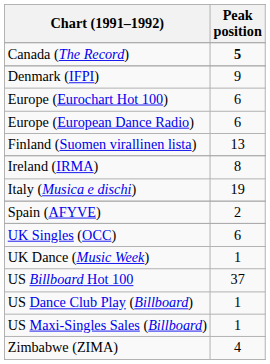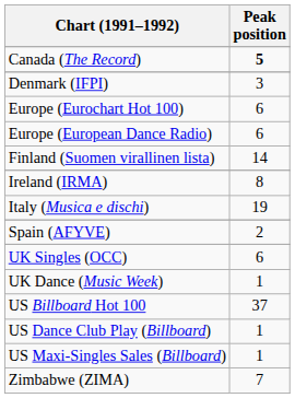 <table class="wikitable sortable">
 <tr>
 <th>Chart (1991–1992)</th>
 <th>Peak<br>position</th>
 </tr>
 <tr>
 </tr>
 <tr>
 </tr>
 <tr>
 </tr>
 <tr>
 <td>Canada (<em><a href='#'>The Record</a></em>)</td>
 <td align="center"><strong>5</strong></td>
 </tr>
 <tr>
 </tr>
 <tr>
 <td>Denmark (<a href='#'>IFPI</a>)</td>
-<td align="center">9</td>
+<td align="center">3</td>
 </tr>
 <tr>
 <td>Europe (<a href='#'>Eurochart Hot 100</a>)</td>
 <td align="center">6</td>
 </tr>
 <tr>
 <td>Europe (<a href='#'>European Dance Radio</a>)</td>
 <td align="center">6</td>
 </tr>
 <tr>
 <td>Finland (<a href='#'>Suomen virallinen lista</a>)</td>
-<td align="center">13</td>
+<td align="center">14</td>
 </tr>
 <tr>
 </tr>
 <tr>
 </tr>
 <tr>
 <td>Ireland (<a href='#'>IRMA</a>)</td>
 <td align="center">8</td>
 </tr>
 <tr>
 <td>Italy (<em><a href='#'>Musica e dischi</a></em>)</td>
 <td align="center">19</td>
 </tr>
 <tr>
 </tr>
 <tr>
 </tr>
 <tr>
 </tr>
 <tr>
 <td>Spain (<a href='#'>AFYVE</a>)</td>
 <td align="center">2</td>
 </tr>
 <tr>
 </tr>
 <tr>
 </tr>
 <tr>
 <td><a href='#'>UK Singles</a> (<a href='#'>OCC</a>)</td>
 <td align="center">6</td>
 </tr>
 <tr>
 <td>UK Dance (<em><a href='#'>Music Week</a></em>)</td>
 <td align="center">1</td>
 </tr>
 <tr>
 <td>US <a href='#'><em>Billboard</em> Hot 100</a></td>
 <td align="center">37</td>
 </tr>
 <tr>
 <td>US <a href='#'>Dance Club Play</a> (<em><a href='#'>Billboard</a></em>)</td>
 <td align="center">1</td>
 </tr>
 <tr>
 <td>US <a href='#'>Maxi-Singles Sales</a> (<em><a href='#'>Billboard</a></em>)</td>
 <td align="center">1</td>
 </tr>
 <tr>
 <td>Zimbabwe (ZIMA)</td>
-<td align="center">4</td>
+<td align="center">7</td>
 </tr>
 </table>
